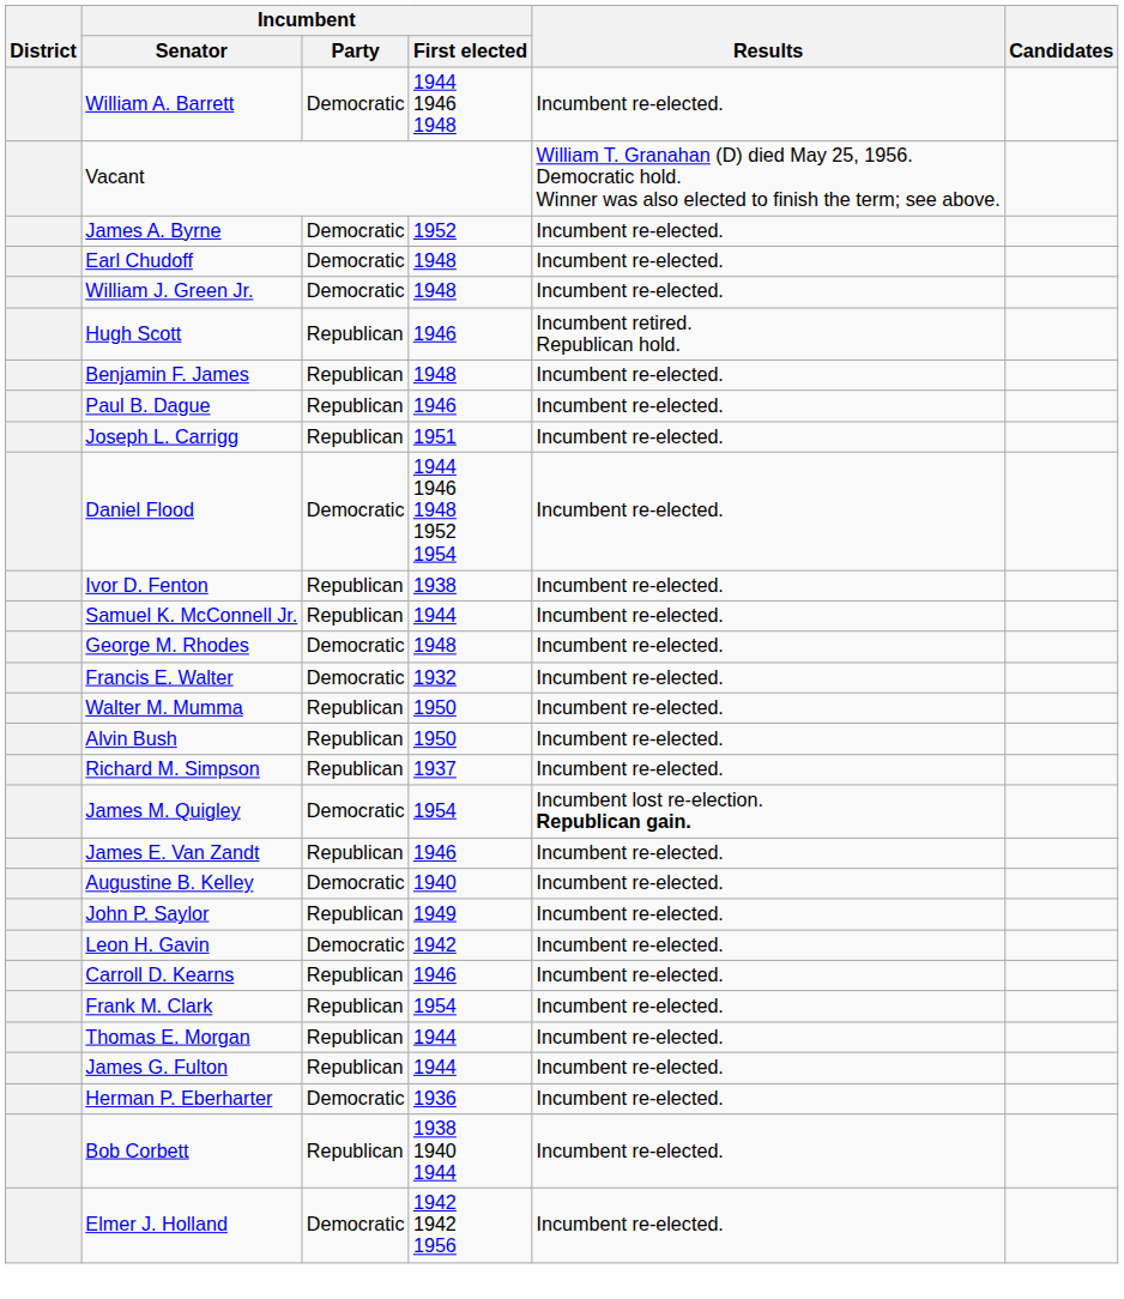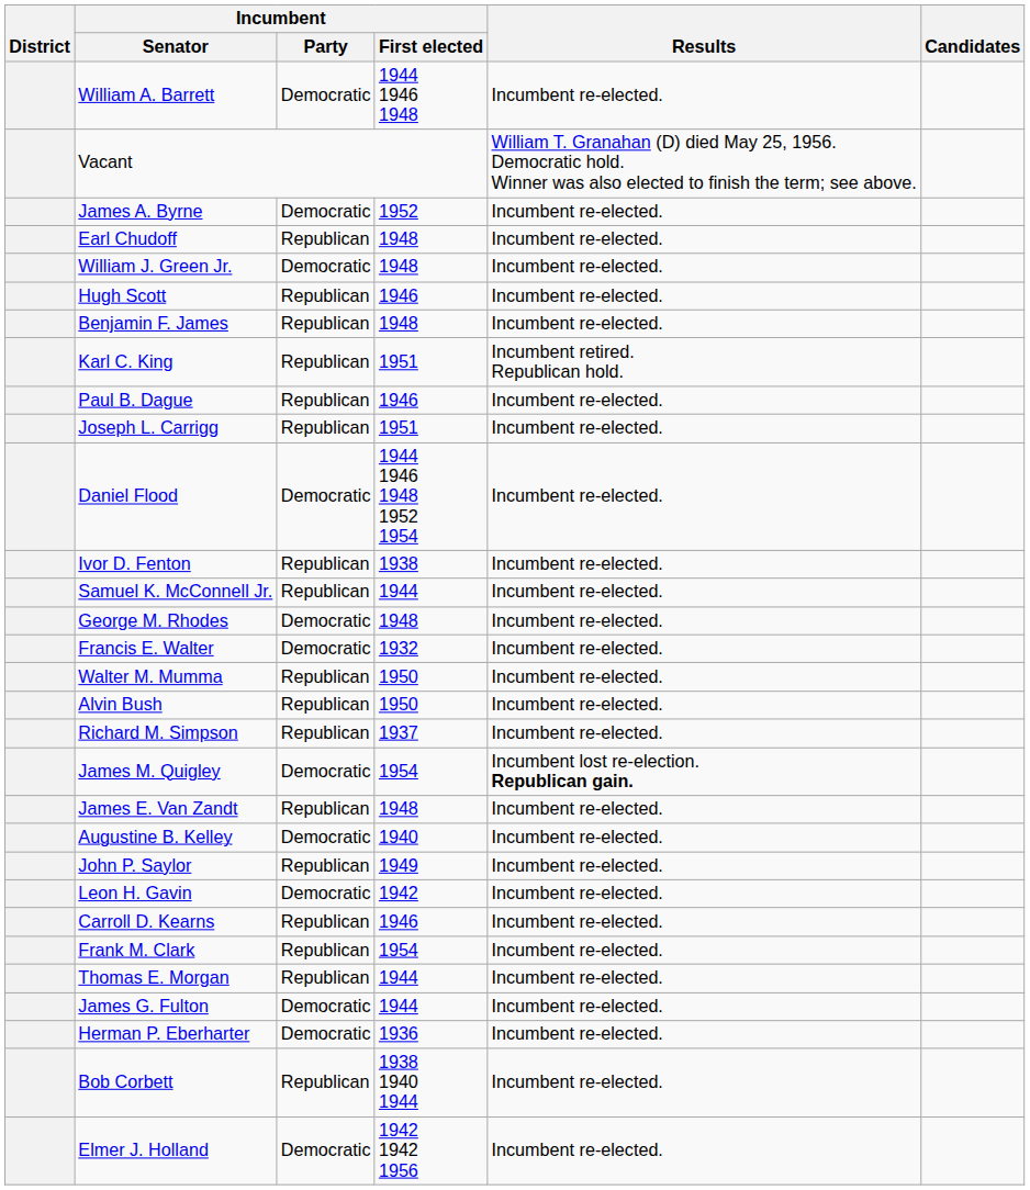 <table class=wikitable>
 <tr valign=bottom>
 <th rowspan=2>District</th>
 <th colspan=3>Incumbent</th>
 <th rowspan=2>Results</th>
 <th rowspan=2>Candidates</th>
 </tr>
 <tr>
 <th>Senator</th>
 <th>Party</th>
 <th>First elected</th>
 </tr>
 <tr>
 <th></th>
 <td><a href='#'>William A. Barrett</a></td>
 <td>Democratic</td>
 <td><a href='#'>1944</a><br>1946 <br><a href='#'>1948</a></td>
 <td>Incumbent re-elected.</td>
 <td nowrap></td>
 </tr>
 <tr>
 <th></th>
 <td colspan=3>Vacant</td>
 <td><a href='#'>William T. Granahan</a> (D) died May 25, 1956.<br>Democratic hold.<br>Winner was also elected to finish the term; see above.</td>
 <td nowrap></td>
 </tr>
 <tr>
 <th></th>
 <td><a href='#'>James A. Byrne</a></td>
 <td>Democratic</td>
 <td><a href='#'>1952</a></td>
 <td>Incumbent re-elected.</td>
 <td nowrap></td>
 </tr>
 <tr>
 <th></th>
 <td><a href='#'>Earl Chudoff</a></td>
-<td>Democratic</td>
+<td>Republican</td>
 <td><a href='#'>1948</a></td>
 <td>Incumbent re-elected.</td>
 <td nowrap></td>
 </tr>
 <tr>
 <th></th>
 <td><a href='#'>William J. Green Jr.</a></td>
 <td>Democratic</td>
 <td><a href='#'>1948</a></td>
 <td>Incumbent re-elected.</td>
 <td nowrap></td>
 </tr>
 <tr>
 <th></th>
 <td><a href='#'>Hugh Scott</a></td>
 <td>Republican</td>
 <td><a href='#'>1946</a></td>
-<td>Incumbent retired.<br>Republican hold.</td>
+<td>Incumbent re-elected.</td>
 <td nowrap></td>
 </tr>
 <tr>
 <th></th>
 <td><a href='#'>Benjamin F. James</a></td>
 <td>Republican</td>
 <td><a href='#'>1948</a></td>
 <td>Incumbent re-elected.</td>
+<td nowrap></td>
+</tr>
+<tr>
+<th></th>
+<td><a href='#'>Karl C. King</a></td>
+<td>Republican</td>
+<td><a href='#'>1951 </a></td>
+<td>Incumbent retired.<br>Republican hold.</td>
 <td nowrap></td>
 </tr>
 <tr>
 <th></th>
 <td><a href='#'>Paul B. Dague</a></td>
 <td>Republican</td>
 <td><a href='#'>1946</a></td>
 <td>Incumbent re-elected.</td>
 <td nowrap></td>
 </tr>
 <tr>
 <th></th>
 <td><a href='#'>Joseph L. Carrigg</a></td>
 <td>Republican</td>
 <td><a href='#'>1951 </a></td>
 <td>Incumbent re-elected.</td>
 <td nowrap></td>
 </tr>
 <tr>
 <th></th>
 <td><a href='#'>Daniel Flood</a></td>
 <td>Democratic</td>
 <td><a href='#'>1944</a><br>1946 <br><a href='#'>1948</a><br>1952 <br><a href='#'>1954</a></td>
 <td>Incumbent re-elected.</td>
 <td nowrap></td>
 </tr>
 <tr>
 <th></th>
 <td><a href='#'>Ivor D. Fenton</a></td>
 <td>Republican</td>
 <td><a href='#'>1938</a></td>
 <td>Incumbent re-elected.</td>
 <td nowrap></td>
 </tr>
 <tr>
 <th></th>
 <td><a href='#'>Samuel K. McConnell Jr.</a></td>
 <td>Republican</td>
 <td><a href='#'>1944</a></td>
 <td>Incumbent re-elected.</td>
 <td nowrap></td>
 </tr>
 <tr>
 <th></th>
 <td><a href='#'>George M. Rhodes</a></td>
 <td>Democratic</td>
 <td><a href='#'>1948</a></td>
 <td>Incumbent re-elected.</td>
 <td nowrap></td>
 </tr>
 <tr>
 <th></th>
 <td><a href='#'>Francis E. Walter</a></td>
 <td>Democratic</td>
 <td><a href='#'>1932</a></td>
 <td>Incumbent re-elected.</td>
 <td nowrap></td>
 </tr>
 <tr>
 <th></th>
 <td><a href='#'>Walter M. Mumma</a></td>
 <td>Republican</td>
 <td><a href='#'>1950</a></td>
 <td>Incumbent re-elected.</td>
 <td nowrap></td>
 </tr>
 <tr>
 <th></th>
 <td><a href='#'>Alvin Bush</a></td>
 <td>Republican</td>
 <td><a href='#'>1950</a></td>
 <td>Incumbent re-elected.</td>
 <td nowrap></td>
 </tr>
 <tr>
 <th></th>
 <td><a href='#'>Richard M. Simpson</a></td>
 <td>Republican</td>
 <td><a href='#'>1937 </a></td>
 <td>Incumbent re-elected.</td>
 <td nowrap></td>
 </tr>
 <tr>
 <th></th>
 <td><a href='#'>James M. Quigley</a></td>
 <td>Democratic</td>
 <td><a href='#'>1954</a></td>
 <td>Incumbent lost re-election.<br><strong>Republican gain.</strong></td>
 <td nowrap></td>
 </tr>
 <tr>
 <th></th>
 <td><a href='#'>James E. Van Zandt</a></td>
 <td>Republican</td>
-<td><a href='#'>1946</a></td>
+<td><a href='#'>1948</a></td>
 <td>Incumbent re-elected.</td>
 <td nowrap></td>
 </tr>
 <tr>
 <th></th>
 <td><a href='#'>Augustine B. Kelley</a></td>
 <td>Democratic</td>
 <td><a href='#'>1940</a></td>
 <td>Incumbent re-elected.</td>
 <td nowrap></td>
 </tr>
 <tr>
 <th></th>
 <td><a href='#'>John P. Saylor</a></td>
 <td>Republican</td>
 <td><a href='#'>1949 </a></td>
 <td>Incumbent re-elected.</td>
 <td nowrap></td>
 </tr>
 <tr>
 <th></th>
 <td><a href='#'>Leon H. Gavin</a></td>
 <td>Democratic</td>
 <td><a href='#'>1942</a></td>
 <td>Incumbent re-elected.</td>
 <td nowrap></td>
 </tr>
 <tr>
 <th></th>
 <td><a href='#'>Carroll D. Kearns</a></td>
 <td>Republican</td>
 <td><a href='#'>1946</a></td>
 <td>Incumbent re-elected.</td>
 <td nowrap></td>
 </tr>
 <tr>
 <th></th>
 <td><a href='#'>Frank M. Clark</a></td>
 <td>Republican</td>
 <td><a href='#'>1954</a></td>
 <td>Incumbent re-elected.</td>
 <td nowrap></td>
 </tr>
 <tr>
 <th></th>
 <td><a href='#'>Thomas E. Morgan</a></td>
 <td>Republican</td>
 <td><a href='#'>1944</a></td>
 <td>Incumbent re-elected.</td>
 <td nowrap></td>
 </tr>
 <tr>
 <th></th>
 <td><a href='#'>James G. Fulton</a></td>
-<td>Republican</td>
+<td>Democratic</td>
 <td><a href='#'>1944</a></td>
 <td>Incumbent re-elected.</td>
 <td nowrap></td>
 </tr>
 <tr>
 <th></th>
 <td><a href='#'>Herman P. Eberharter</a></td>
 <td>Democratic</td>
 <td><a href='#'>1936</a></td>
 <td>Incumbent re-elected.</td>
 <td nowrap></td>
 </tr>
 <tr>
 <th></th>
 <td><a href='#'>Bob Corbett</a></td>
 <td>Republican</td>
 <td><a href='#'>1938</a><br>1940 <br><a href='#'>1944</a></td>
 <td>Incumbent re-elected.</td>
 <td nowrap></td>
 </tr>
 <tr>
 <th></th>
 <td><a href='#'>Elmer J. Holland</a></td>
 <td>Democratic</td>
 <td><a href='#'>1942 </a><br>1942 <br><a href='#'>1956 </a></td>
 <td>Incumbent re-elected.</td>
 <td nowrap></td>
 </tr>
 </table>
